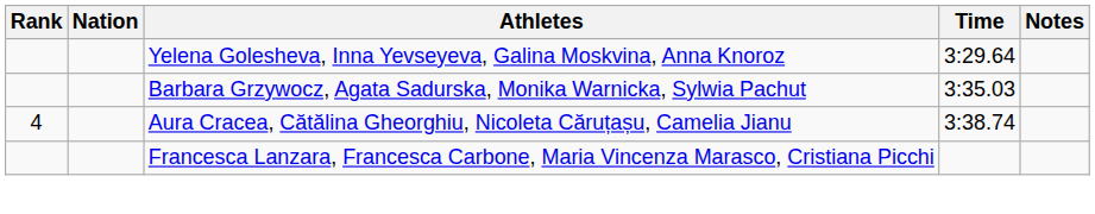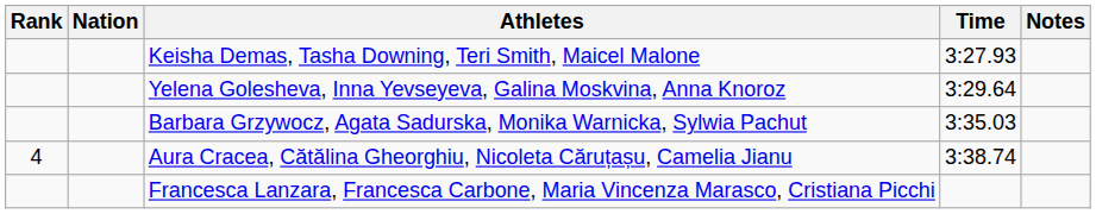 <table class="wikitable sortable" style="text-align:center">
 <tr>
 <th>Rank</th>
 <th>Nation</th>
 <th>Athletes</th>
 <th>Time</th>
 <th>Notes</th>
+</tr>
+<tr>
+<td></td>
+<td align=left></td>
+<td align=left><a href='#'>Keisha Demas</a>, <a href='#'>Tasha Downing</a>, <a href='#'>Teri Smith</a>, <a href='#'>Maicel Malone</a></td>
+<td>3:27.93</td>
+<td></td>
 </tr>
 <tr>
 <td></td>
 <td align=left></td>
 <td align=left><a href='#'>Yelena Golesheva</a>, <a href='#'>Inna Yevseyeva</a>, <a href='#'>Galina Moskvina</a>, <a href='#'>Anna Knoroz</a></td>
 <td>3:29.64</td>
 <td></td>
 </tr>
 <tr>
 <td></td>
 <td align=left></td>
 <td align=left><a href='#'>Barbara Grzywocz</a>, <a href='#'>Agata Sadurska</a>, <a href='#'>Monika Warnicka</a>, <a href='#'>Sylwia Pachut</a></td>
 <td>3:35.03</td>
 <td></td>
 </tr>
 <tr>
 <td>4</td>
 <td align=left></td>
 <td align=left><a href='#'>Aura Cracea</a>, <a href='#'>Cătălina Gheorghiu</a>, <a href='#'>Nicoleta Căruțașu</a>, <a href='#'>Camelia Jianu</a></td>
 <td>3:38.74</td>
 <td></td>
 </tr>
 <tr>
 <td></td>
 <td align=left></td>
 <td align=left><a href='#'>Francesca Lanzara</a>, <a href='#'>Francesca Carbone</a>, <a href='#'>Maria Vincenza Marasco</a>, <a href='#'>Cristiana Picchi</a></td>
 <td></td>
 <td></td>
 </tr>
 </table>
